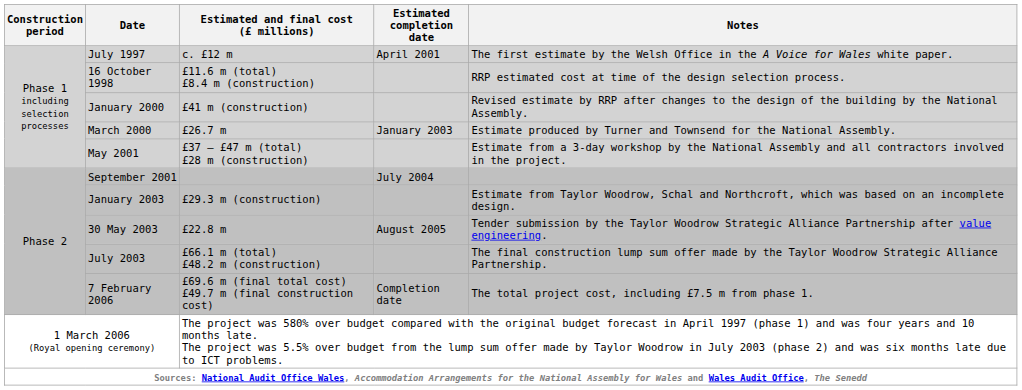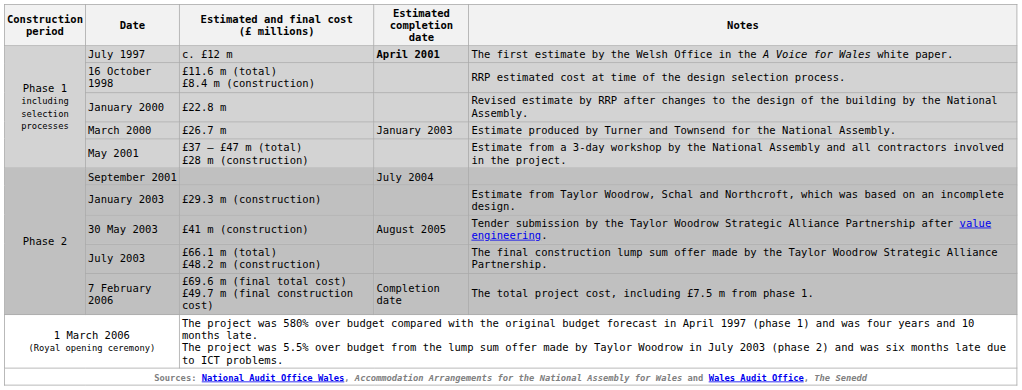 <table class="wikitable">
 <tr align='center'>
 <th>Construction<br>period</th>
 <th>Date</th>
 <th>Estimated and final cost<br>(£ millions)</th>
 <th>Estimated<br>completion date</th>
 <th>Notes</th>
 </tr>
 <tr align="left" style="color: black" bgcolor="#d3d3d3">
 <td rowspan="5" style="text-align:center;">Phase 1<br><small>including<br>selection<br>processes</small></td>
 <td>July 1997</td>
 <td>c. £12 m</td>
-<td>April 2001</td>
+<td><strong>April 2001</strong></td>
 <td>The first estimate by the Welsh Office in the <em>A Voice for Wales</em> white paper.</td>
 </tr>
 <tr align="left" style="color: black" bgcolor="#d3d3d3">
 <td>16 October 1998</td>
 <td>£11.6 m (total)<br>£8.4 m (construction)</td>
 <td></td>
 <td>RRP estimated cost at time of the design selection process.</td>
 </tr>
 <tr align="left" style="color: black" bgcolor="#d3d3d3">
 <td>January 2000</td>
-<td>£41 m (construction)</td>
+<td>£22.8 m</td>
 <td></td>
 <td>Revised estimate by RRP after changes to the design of the building by the National Assembly.</td>
 </tr>
 <tr align="left" style="color: black" bgcolor="#d3d3d3">
 <td>March 2000</td>
 <td>£26.7 m</td>
 <td>January 2003</td>
 <td>Estimate produced by Turner and Townsend for the National Assembly.</td>
 </tr>
 <tr align="left" style="color: black" bgcolor="#d3d3d3">
 <td>May 2001</td>
 <td>£37 – £47 m (total)<br>£28 m (construction)</td>
 <td></td>
 <td>Estimate from a 3-day workshop by the National Assembly and all contractors involved in the project.</td>
 </tr>
 <tr align="left" style="color: black" bgcolor="#c0c0c0">
 <td rowspan="5" style="text-align:center;">Phase 2</td>
 <td>September 2001</td>
 <td></td>
 <td>July 2004</td>
 <td></td>
 </tr>
 <tr align="left" style="color: black" bgcolor="#c0c0c0">
 <td>January 2003</td>
 <td>£29.3 m (construction)</td>
 <td></td>
 <td>Estimate from Taylor Woodrow, Schal and Northcroft, which was based on an incomplete design.</td>
 </tr>
 <tr align="left" style="color: black" bgcolor="#c0c0c0">
 <td>30 May 2003</td>
-<td>£22.8 m</td>
+<td>£41 m (construction)</td>
 <td>August 2005</td>
 <td>Tender submission by the Taylor Woodrow Strategic Alliance Partnership after <a href='#'>value engineering</a>.</td>
 </tr>
 <tr align="left" style="color: black" bgcolor="#c0c0c0">
 <td>July 2003</td>
 <td>£66.1 m (total)<br>£48.2 m (construction)</td>
 <td></td>
 <td>The final construction lump sum offer made by the Taylor Woodrow Strategic Alliance Partnership.</td>
 </tr>
 <tr align="left" style="color: black" bgcolor="#c0c0c0">
 <td>7 February 2006</td>
 <td>£69.6 m (final total cost)<br>£49.7 m (final construction cost)</td>
 <td>Completion date</td>
 <td>The total project cost, including £7.5 m from phase 1.</td>
 </tr>
 <tr align='center' bgcolor=white style="color:black;">
 <td colspan=2>1 March 2006<br><small>(Royal opening ceremony)</small></td>
 <td colspan=3 align="left">The project was 580% over budget compared with the original budget forecast in April 1997 (phase 1) and was four years and 10 months late.<br>The project was 5.5% over budget from the lump sum offer made by Taylor Woodrow in July 2003 (phase 2) and was six months late due to ICT problems.</td>
 </tr>
 <tr align='center' bgcolor="white" style="color:gray;">
 <td colspan=7><small><strong>Sources: <a href='#'>National Audit Office Wales</a>, <em>Accommodation Arrangements for the National Assembly for Wales</em> and <a href='#'>Wales Audit Office</a>, <em>The Senedd<strong><em></small></td>
 </tr>
 </table>
